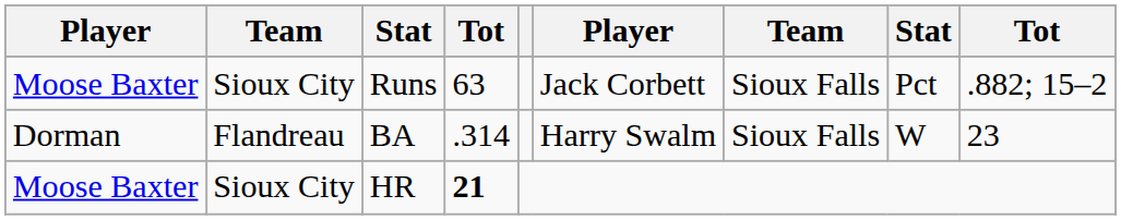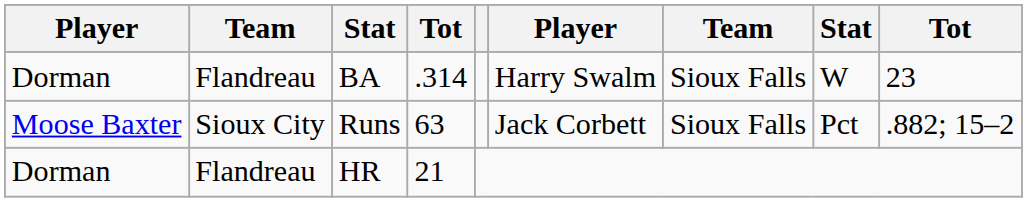 <table class="wikitable">
 <tr>
 <th>Player</th>
 <th>Team</th>
 <th>Stat</th>
 <th>Tot</th>
 <th></th>
 <th>Player</th>
 <th>Team</th>
 <th>Stat</th>
 <th>Tot</th>
+</tr>
+<tr>
+<td>Dorman</td>
+<td>Flandreau</td>
+<td>BA</td>
+<td>.314</td>
+<td></td>
+<td>Harry Swalm</td>
+<td>Sioux Falls</td>
+<td>W</td>
+<td>23</td>
 </tr>
 <tr>
 <td><a href='#'>Moose Baxter</a></td>
 <td>Sioux City</td>
 <td>Runs</td>
 <td>63</td>
 <td></td>
 <td>Jack Corbett</td>
 <td>Sioux Falls</td>
 <td>Pct</td>
 <td>.882; 15–2</td>
 </tr>
 <tr>
 <td>Dorman</td>
 <td>Flandreau</td>
-<td>BA</td>
-<td>.314</td>
-<td></td>
-<td>Harry Swalm</td>
-<td>Sioux Falls</td>
-<td>W</td>
-<td>23</td>
-</tr>
-<tr>
-<td><a href='#'>Moose Baxter</a></td>
-<td>Sioux City</td>
 <td>HR</td>
-<td><strong>21</strong></td>
+<td>21</td>
 </tr>
 </table>
